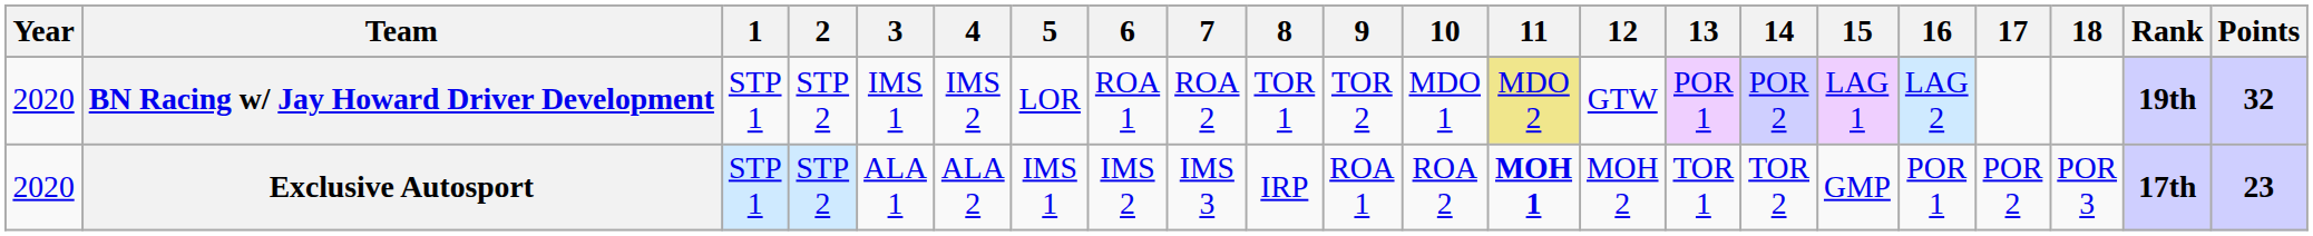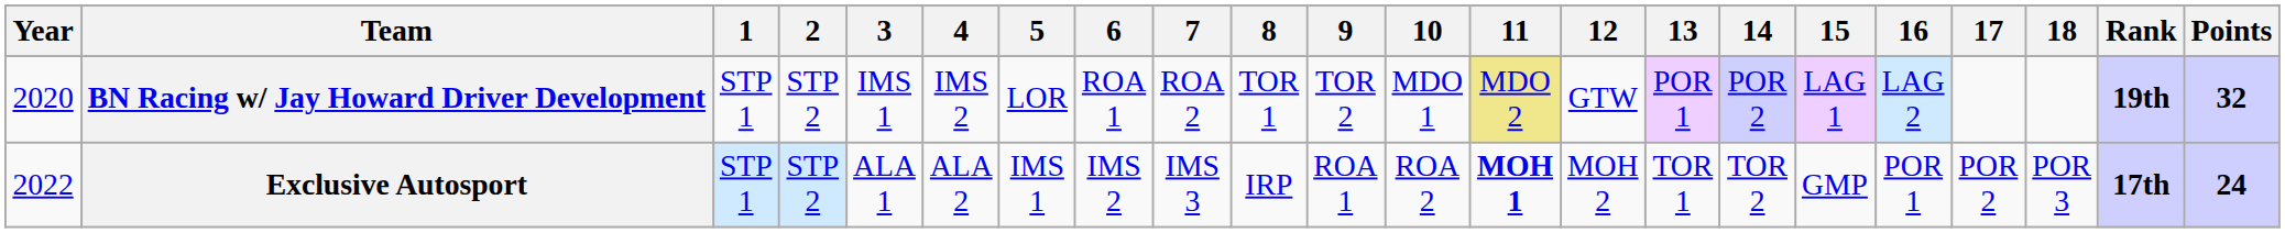 <table class="wikitable" style="text-align:center; font-size:90%">
 <tr>
 <th>Year</th>
 <th>Team</th>
 <th>1</th>
 <th>2</th>
 <th>3</th>
 <th>4</th>
 <th>5</th>
 <th>6</th>
 <th>7</th>
 <th>8</th>
 <th>9</th>
 <th>10</th>
 <th>11</th>
 <th>12</th>
 <th>13</th>
 <th>14</th>
 <th>15</th>
 <th>16</th>
 <th>17</th>
 <th>18</th>
 <th>Rank</th>
 <th>Points</th>
 </tr>
 <tr>
 <td><a href='#'>2020</a></td>
 <th><strong><a href='#'>BN Racing</a> w/ <a href='#'>Jay Howard Driver Development</a></strong></th>
 <td><a href='#'>STP<br>1</a><br></td>
 <td><a href='#'>STP<br>2</a><br></td>
 <td><a href='#'>IMS<br>1</a></td>
 <td><a href='#'>IMS<br>2</a></td>
 <td><a href='#'>LOR</a></td>
 <td><a href='#'>ROA<br>1</a></td>
 <td><a href='#'>ROA<br>2</a></td>
 <td><a href='#'>TOR<br>1</a></td>
 <td><a href='#'>TOR<br>2</a></td>
 <td><a href='#'>MDO<br>1</a></td>
 <td style="background: khaki;"><a href='#'>MDO<br>2</a></td>
 <td><a href='#'>GTW</a></td>
 <td style="background:#EFCFFF;"><a href='#'>POR<br>1</a><br></td>
 <td style="background:#CFCFFF;"><a href='#'>POR<br>2</a><br></td>
 <td style="background:#EFCFFF;"><a href='#'>LAG<br>1</a><br></td>
 <td style="background:#CFEAFF;"><a href='#'>LAG<br>2</a><br></td>
 <td></td>
 <td></td>
 <th style="background:#CFCFFF;">19th</th>
 <th style="background:#CFCFFF;">32</th>
 </tr>
 <tr>
-<td><a href='#'>2020</a></td>
+<td><a href='#'>2022</a></td>
 <th><strong>Exclusive Autosport</strong></th>
 <td style="background:#CFEAFF;"><a href='#'>STP<br>1</a><br></td>
 <td style="background:#CFEAFF;"><a href='#'>STP<br>2</a><br></td>
 <td style="background:#;"><a href='#'>ALA<br>1</a></td>
 <td style="background:#;"><a href='#'>ALA<br>2</a></td>
 <td style="background:#;"><a href='#'>IMS<br>1</a></td>
 <td style="background:#;"><a href='#'>IMS<br>2</a></td>
 <td style="background:#;"><a href='#'>IMS<br>3</a></td>
 <td style="background:#;"><a href='#'>IRP</a></td>
 <td style="background:#;"><a href='#'>ROA<br>1</a></td>
 <td style="background:#;"><a href='#'>ROA<br>2</a></td>
 <td style="background:#;"><strong><a href='#'>MOH<br>1</a></strong></td>
 <td style="background:#;"><a href='#'>MOH<br>2</a></td>
 <td style="background:#;"><a href='#'>TOR<br>1</a></td>
 <td style="background:#;"><a href='#'>TOR<br>2</a></td>
 <td style="background:#;"><a href='#'>GMP</a></td>
 <td style="background:#;"><a href='#'>POR<br>1</a></td>
 <td style="background:#;"><a href='#'>POR<br>2</a></td>
 <td style="background:#;"><a href='#'>POR<br>3</a></td>
 <th style="background:#CFCFFF;">17th</th>
-<th style="background:#CFCFFF;">23</th>
+<th style="background:#CFCFFF;">24</th>
 </tr>
 </table>
